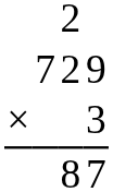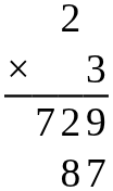 <table style="border-collapse: collapse; border-spacing: 2px; text-align:center">
 <tr>
 <td></td>
 <td></td>
 <td></td>
 <td></td>
 </tr>
 <tr>
 <td></td>
 <td></td>
 <td>2</td>
 <td></td>
 </tr>
 <tr>
+<td style="border-bottom: 1px solid black;">×</td>
+<td style="border-bottom: 1px solid black;"></td>
+<td style="border-bottom: 1px solid black;"></td>
+<td style="border-bottom: 1px solid black;">3</td>
+</tr>
+<tr>
 <td></td>
 <td>7</td>
 <td>2</td>
 <td>9</td>
-</tr>
-<tr>
-<td style="border-bottom: 1px solid black;">×</td>
-<td style="border-bottom: 1px solid black;"></td>
-<td style="border-bottom: 1px solid black;"></td>
-<td style="border-bottom: 1px solid black;">3</td>
 </tr>
 <tr>
 <td></td>
 <td></td>
 <td>8</td>
 <td>7</td>
 </tr>
 </table>
